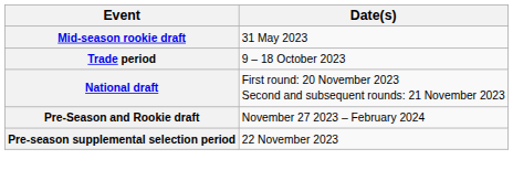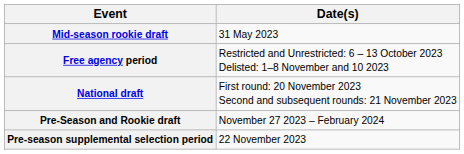 <table class="wikitable plainrowheaders">
 <tr>
 <th scope="col">Event</th>
 <th scope="col">Date(s)</th>
 </tr>
 <tr>
 <th scope="row"><small><a href='#'>Mid-season rookie draft</a></small></th>
 <td><small>31 May 2023</small></td>
 </tr>
 <tr>
-<th scope="row"><small><a href='#'>Trade</a> period</small></th>
-<td><small>9 – 18 October 2023</small></td>
+<th scope="row"><small><a href='#'>Free agency</a> period</small></th>
+<td><small>Restricted and Unrestricted: 6 – 13 October 2023<br> Delisted: 1–8 November and 10 2023</small></td>
 </tr>
 <tr>
 <th scope="row"><small><a href='#'>National draft</a></small></th>
 <td><small>First round: 20 November 2023<br>Second and subsequent rounds: 21 November 2023</small></td>
 </tr>
 <tr>
 <th scope="row"><small>Pre-Season and Rookie draft</small></th>
 <td><small>November 27 2023 – February 2024</small></td>
 </tr>
 <tr>
 <th scope="row"><small>Pre-season supplemental selection period</small></th>
 <td><small>22 November 2023</small></td>
 </tr>
 </table>
